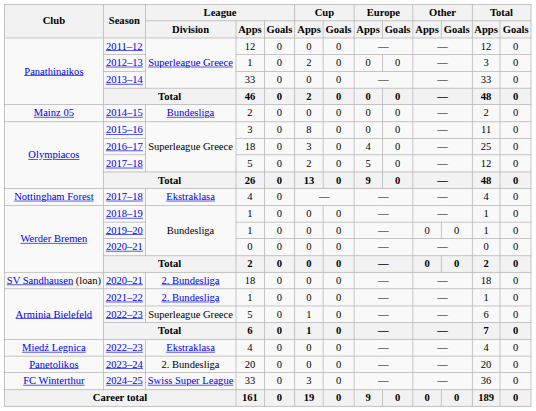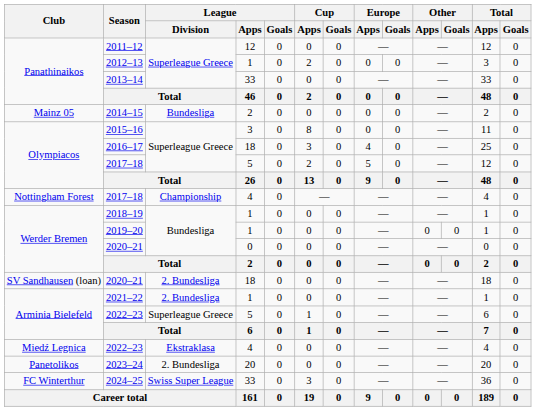 <table class="wikitable" style="text-align:center">
 <tr>
 <th rowspan="2">Club</th>
 <th rowspan="2">Season</th>
 <th colspan="3">League</th>
 <th colspan="2">Cup</th>
 <th colspan="2">Europe</th>
 <th colspan="2">Other</th>
 <th colspan="2">Total</th>
 </tr>
 <tr>
 <th>Division</th>
 <th>Apps</th>
 <th>Goals</th>
 <th>Apps</th>
 <th>Goals</th>
 <th>Apps</th>
 <th>Goals</th>
 <th>Apps</th>
 <th>Goals</th>
 <th>Apps</th>
 <th>Goals</th>
 </tr>
 <tr>
 <td rowspan="4"><a href='#'>Panathinaikos</a></td>
 <td><a href='#'>2011–12</a></td>
 <td rowspan="3"><a href='#'>Superleague Greece</a></td>
 <td>12</td>
 <td>0</td>
 <td>0</td>
 <td>0</td>
 <td colspan="2">—</td>
 <td colspan="2">—</td>
 <td>12</td>
 <td>0</td>
 </tr>
 <tr>
 <td><a href='#'>2012–13</a></td>
 <td>1</td>
 <td>0</td>
 <td>2</td>
 <td>0</td>
 <td>0</td>
 <td>0</td>
 <td colspan="2">—</td>
 <td>3</td>
 <td>0</td>
 </tr>
 <tr>
 <td><a href='#'>2013–14</a></td>
 <td>33</td>
 <td>0</td>
 <td>0</td>
 <td>0</td>
 <td colspan="2">—</td>
 <td colspan="2">—</td>
 <td>33</td>
 <td>0</td>
 </tr>
 <tr>
 <th colspan="2">Total</th>
 <th>46</th>
 <th>0</th>
 <th>2</th>
 <th>0</th>
 <th>0</th>
 <th>0</th>
 <th colspan="2">—</th>
 <th>48</th>
 <th>0</th>
 </tr>
 <tr>
 <td><a href='#'>Mainz 05</a></td>
 <td><a href='#'>2014–15</a></td>
 <td><a href='#'>Bundesliga</a></td>
 <td>2</td>
 <td>0</td>
 <td>0</td>
 <td>0</td>
 <td>0</td>
 <td>0</td>
 <td colspan="2">—</td>
 <td>2</td>
 <td>0</td>
 </tr>
 <tr>
 <td rowspan="4"><a href='#'>Olympiacos</a></td>
 <td><a href='#'>2015–16</a></td>
 <td rowspan="3">Superleague Greece</td>
 <td>3</td>
 <td>0</td>
 <td>8</td>
 <td>0</td>
 <td>0</td>
 <td>0</td>
 <td colspan="2">—</td>
 <td>11</td>
 <td>0</td>
 </tr>
 <tr>
 <td><a href='#'>2016–17</a></td>
 <td>18</td>
 <td>0</td>
 <td>3</td>
 <td>0</td>
 <td>4</td>
 <td>0</td>
 <td colspan="2">—</td>
 <td>25</td>
 <td>0</td>
 </tr>
 <tr>
 <td><a href='#'>2017–18</a></td>
 <td>5</td>
 <td>0</td>
 <td>2</td>
 <td>0</td>
 <td>5</td>
 <td>0</td>
 <td colspan="2">—</td>
 <td>12</td>
 <td>0</td>
 </tr>
 <tr>
 <th colspan="2">Total</th>
 <th>26</th>
 <th>0</th>
 <th>13</th>
 <th>0</th>
 <th>9</th>
 <th>0</th>
 <th colspan="2">—</th>
 <th>48</th>
 <th>0</th>
 </tr>
 <tr>
 <td><a href='#'>Nottingham Forest</a></td>
 <td><a href='#'>2017–18</a></td>
-<td><a href='#'>Ekstraklasa</a></td>
+<td><a href='#'>Championship</a></td>
 <td>4</td>
 <td>0</td>
 <td colspan="2">—</td>
 <td colspan="2">—</td>
 <td colspan="2">—</td>
 <td>4</td>
 <td>0</td>
 </tr>
 <tr>
 <td rowspan="4"><a href='#'>Werder Bremen</a></td>
 <td><a href='#'>2018–19</a></td>
 <td rowspan="3">Bundesliga</td>
 <td>1</td>
 <td>0</td>
 <td>0</td>
 <td>0</td>
 <td colspan="2">—</td>
 <td colspan="2">—</td>
 <td>1</td>
 <td>0</td>
 </tr>
 <tr>
 <td><a href='#'>2019–20</a></td>
 <td>1</td>
 <td>0</td>
 <td>0</td>
 <td>0</td>
 <td colspan="2">—</td>
 <td>0</td>
 <td>0</td>
 <td>1</td>
 <td>0</td>
 </tr>
 <tr>
 <td><a href='#'>2020–21</a></td>
 <td>0</td>
 <td>0</td>
 <td>0</td>
 <td>0</td>
 <td colspan="2">—</td>
 <td colspan="2">—</td>
 <td>0</td>
 <td>0</td>
 </tr>
 <tr>
 <th colspan="2">Total</th>
 <th>2</th>
 <th>0</th>
 <th>0</th>
 <th>0</th>
 <th colspan="2">—</th>
 <th>0</th>
 <th>0</th>
 <th>2</th>
 <th>0</th>
 </tr>
 <tr>
 <td><a href='#'>SV Sandhausen</a> (loan)</td>
 <td><a href='#'>2020–21</a></td>
 <td><a href='#'>2. Bundesliga</a></td>
 <td>18</td>
 <td>0</td>
 <td>0</td>
 <td>0</td>
 <td colspan="2">—</td>
 <td colspan="2">—</td>
 <td>18</td>
 <td>0</td>
 </tr>
 <tr>
 <td rowspan="3"><a href='#'>Arminia Bielefeld</a></td>
 <td><a href='#'>2021–22</a></td>
 <td><a href='#'>2. Bundesliga</a></td>
 <td>1</td>
 <td>0</td>
 <td>0</td>
 <td>0</td>
 <td colspan="2">—</td>
 <td colspan="2">—</td>
 <td>1</td>
 <td>0</td>
 </tr>
 <tr>
 <td><a href='#'>2022–23</a></td>
 <td>Superleague Greece</td>
 <td>5</td>
 <td>0</td>
 <td>1</td>
 <td>0</td>
 <td colspan="2">—</td>
 <td colspan="2">—</td>
 <td>6</td>
 <td>0</td>
 </tr>
 <tr>
 <th colspan="2">Total</th>
 <th>6</th>
 <th>0</th>
 <th>1</th>
 <th>0</th>
 <th colspan="2">—</th>
 <th colspan="2">—</th>
 <th>7</th>
 <th>0</th>
 </tr>
 <tr>
 <td><a href='#'>Miedź Legnica</a></td>
 <td><a href='#'>2022–23</a></td>
 <td><a href='#'>Ekstraklasa</a></td>
 <td>4</td>
 <td>0</td>
 <td>0</td>
 <td>0</td>
 <td colspan="2">—</td>
 <td colspan="2">—</td>
 <td>4</td>
 <td>0</td>
 </tr>
 <tr>
 <td><a href='#'>Panetolikos</a></td>
 <td><a href='#'>2023–24</a></td>
 <td>2. Bundesliga</td>
 <td>20</td>
 <td>0</td>
 <td>0</td>
 <td>0</td>
 <td colspan="2">—</td>
 <td colspan="2">—</td>
 <td>20</td>
 <td>0</td>
 </tr>
 <tr>
 <td><a href='#'>FC Winterthur</a></td>
 <td><a href='#'>2024–25</a></td>
 <td><a href='#'>Swiss Super League</a></td>
 <td>33</td>
 <td>0</td>
 <td>3</td>
 <td>0</td>
 <td colspan="2">—</td>
 <td colspan="2">—</td>
 <td>36</td>
 <td>0</td>
 </tr>
 <tr>
 <th colspan="3">Career total</th>
 <th>161</th>
 <th>0</th>
 <th>19</th>
 <th>0</th>
 <th>9</th>
 <th>0</th>
 <th>0</th>
 <th>0</th>
 <th>189</th>
 <th>0</th>
 </tr>
 </table>
